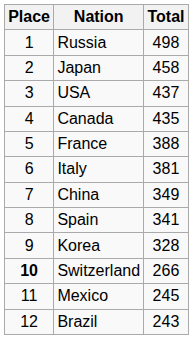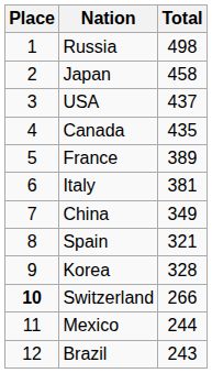 <table class="wikitable sortable" style="text-align: center">
 <tr>
 <th>Place</th>
 <th>Nation</th>
 <th>Total</th>
 </tr>
 <tr>
 <td>1</td>
 <td align=left> Russia</td>
 <td>498</td>
 </tr>
 <tr>
 <td>2</td>
 <td align=left> Japan</td>
 <td>458</td>
 </tr>
 <tr>
 <td>3</td>
 <td align=left> USA</td>
 <td>437</td>
 </tr>
 <tr>
 <td>4</td>
 <td align=left> Canada</td>
 <td>435</td>
 </tr>
 <tr>
 <td>5</td>
 <td align=left> France</td>
-<td>388</td>
+<td>389</td>
 </tr>
 <tr>
 <td>6</td>
 <td align=left> Italy</td>
 <td>381</td>
 </tr>
 <tr>
 <td>7</td>
 <td align=left> China</td>
 <td>349</td>
 </tr>
 <tr>
 <td>8</td>
 <td align=left> Spain</td>
-<td>341</td>
+<td>321</td>
 </tr>
 <tr>
 <td>9</td>
 <td align=left> Korea</td>
 <td>328</td>
 </tr>
 <tr>
 <td><strong>10</strong></td>
 <td align=left> Switzerland</td>
 <td>266</td>
 </tr>
 <tr>
 <td>11</td>
 <td align=left> Mexico</td>
-<td>245</td>
+<td>244</td>
 </tr>
 <tr>
 <td>12</td>
 <td align=left> Brazil</td>
 <td>243</td>
 </tr>
 <tr>
 </tr>
 </table>
